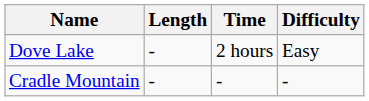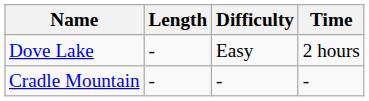 <table class="wikitable" style="margin: 1em auto 1em auto">
 <tr>
 <th>Name</th>
 <th>Length</th>
+<th>Difficulty</th>
 <th>Time</th>
-<th>Difficulty</th>
 </tr>
 <tr>
 <td><a href='#'>Dove Lake</a></td>
 <td>-</td>
+<td>Easy</td>
 <td>2 hours</td>
-<td>Easy</td>
 </tr>
 <tr>
 <td><a href='#'>Cradle Mountain</a></td>
 <td>-</td>
 <td>-</td>
 <td>-</td>
 </tr>
 </table>
